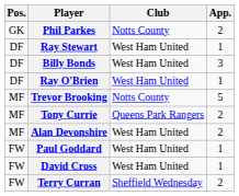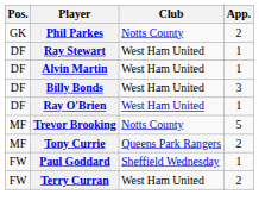 <table class="wikitable plainrowheaders" style="text-align: left">
 <tr>
 <th scope=col>Pos.</th>
 <th scope=col>Player</th>
 <th scope=col>Club</th>
 <th scope=col>App.</th>
 </tr>
 <tr>
 <td style=text-align:center>GK</td>
 <th scope=row><a href='#'>Phil Parkes</a> </th>
 <td><a href='#'>Notts County</a></td>
 <td style=text-align:center>2</td>
 </tr>
 <tr>
 <td style=text-align:center>DF</td>
 <th scope=row><a href='#'>Ray Stewart</a></th>
+<td>West Ham United</td>
+<td style=text-align:center>1</td>
+</tr>
+<tr>
+<td style=text-align:center>DF</td>
+<th scope=row><a href='#'>Alvin Martin</a></th>
 <td>West Ham United</td>
 <td style=text-align:center>1</td>
 </tr>
 <tr>
 <td style=text-align:center>DF</td>
 <th scope=row><a href='#'>Billy Bonds</a> </th>
 <td>West Ham United</td>
 <td style=text-align:center>3</td>
 </tr>
 <tr>
 <td style=text-align:center>DF</td>
 <th scope=row><a href='#'>Ray O'Brien</a></th>
 <td><a href='#'>West Ham United</a></td>
 <td style=text-align:center>1</td>
 </tr>
 <tr>
 <td style=text-align:center>MF</td>
 <th scope=row><a href='#'>Trevor Brooking</a> </th>
 <td><a href='#'>Notts County</a></td>
 <td style=text-align:center>5</td>
 </tr>
 <tr>
 <td style=text-align:center>MF</td>
 <th scope=row><a href='#'>Tony Currie</a></th>
 <td><a href='#'>Queens Park Rangers</a></td>
 <td style=text-align:center>2</td>
 </tr>
 <tr>
-<td style=text-align:center>MF</td>
-<th scope=row><a href='#'>Alan Devonshire</a> </th>
-<td>West Ham United</td>
-<td style=text-align:center>2</td>
-</tr>
-<tr>
 <td style=text-align:center>FW</td>
 <th scope=row><a href='#'>Paul Goddard</a></th>
-<td>West Ham United</td>
-<td style=text-align:center>1</td>
-</tr>
-<tr>
-<td style=text-align:center>FW</td>
-<th scope=row><a href='#'>David Cross</a></th>
-<td>West Ham United</td>
+<td><a href='#'>Sheffield Wednesday</a></td>
 <td style=text-align:center>1</td>
 </tr>
 <tr>
 <td style=text-align:center>FW</td>
 <th scope=row><a href='#'>Terry Curran</a></th>
-<td><a href='#'>Sheffield Wednesday</a></td>
+<td>West Ham United</td>
 <td style=text-align:center>2</td>
 </tr>
 </table>
